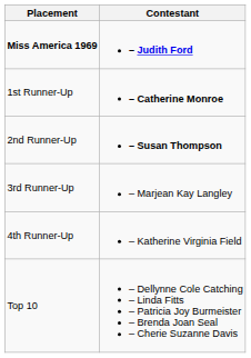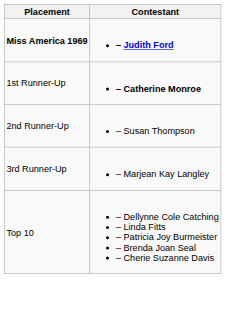 <table class="wikitable sortable" style="font-size: 95%;">
 <tr>
 <th>Placement</th>
 <th>Contestant</th>
 </tr>
 <tr>
 <td><strong>Miss America 1969</strong></td>
 <td><br><ul><li><strong> – <a href='#'>Judith Ford</a></strong></li></ul></td>
 </tr>
 <tr>
 <td>1st Runner-Up</td>
 <td><strong><br><ul><li> – Catherine Monroe</li></ul></strong></td>
 </tr>
 <tr>
 <td>2nd Runner-Up</td>
-<td><strong><br><ul><li> – Susan Thompson</li></ul></strong></td>
+<td><br><ul><li> – Susan Thompson</li></ul></td>
 </tr>
 <tr>
 <td>3rd Runner-Up</td>
 <td><br><ul><li> – Marjean Kay Langley</li></ul></td>
 </tr>
 <tr>
-<td>4th Runner-Up</td>
-<td><br><ul><li> – Katherine Virginia Field</li></ul></td>
-</tr>
-<tr>
 <td>Top 10</td>
 <td><br><ul><li> – Dellynne Cole Catching</li><li> – Linda Fitts</li><li> – Patricia Joy Burmeister</li><li> – Brenda Joan Seal</li><li> – Cherie Suzanne Davis</li></ul></td>
 </tr>
 </table>
